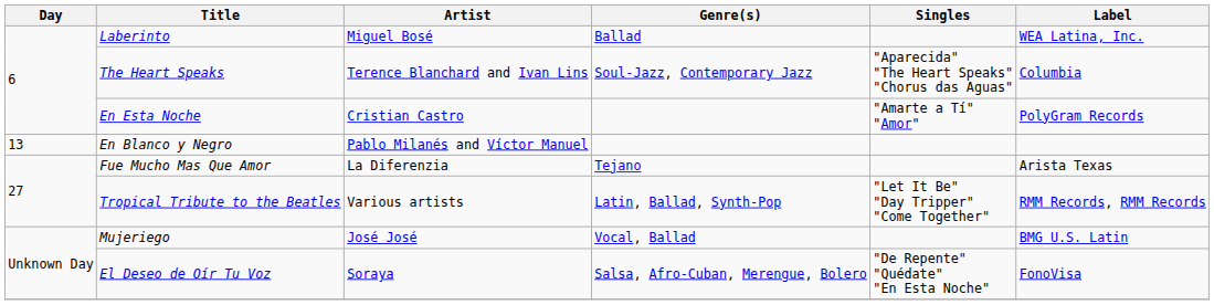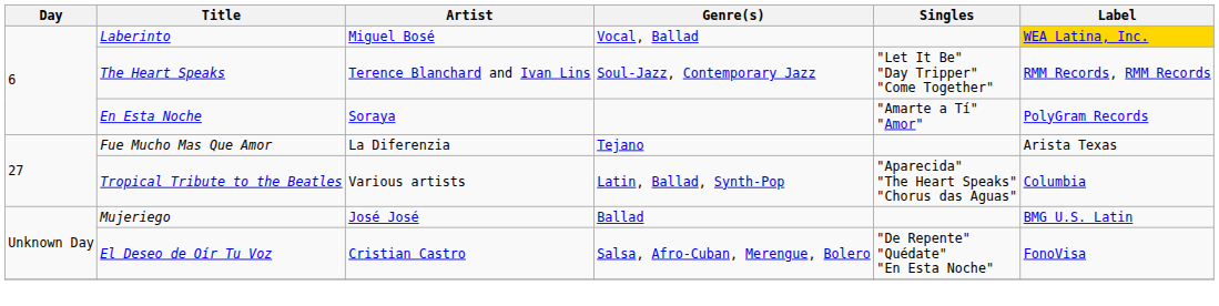 <table class="wikitable sortable" style="text-align: left;">
 <tr>
 <th>Day</th>
 <th>Title</th>
 <th>Artist</th>
 <th>Genre(s)</th>
 <th>Singles</th>
 <th>Label</th>
 </tr>
 <tr>
 <td rowspan="3">6</td>
 <td><em><a href='#'>Laberinto</a></em></td>
 <td><a href='#'>Miguel Bosé</a></td>
-<td><a href='#'>Ballad</a></td>
+<td><a href='#'>Vocal</a>, <a href='#'>Ballad</a></td>
 <td></td>
-<td><a href='#'>WEA Latina, Inc.</a></td>
+<td style="background: gold;"><a href='#'>WEA Latina, Inc.</a></td>
 </tr>
 <tr>
 <td><em><a href='#'>The Heart Speaks</a></em></td>
 <td><a href='#'>Terence Blanchard</a> and <a href='#'>Ivan Lins</a></td>
 <td><a href='#'>Soul-Jazz</a>, <a href='#'>Contemporary Jazz</a></td>
-<td>"Aparecida"<br>"The Heart Speaks"<br>"Chorus das Aguas"</td>
-<td><a href='#'>Columbia</a></td>
+<td>"Let It Be"<br>"Day Tripper"<br>"Come Together"</td>
+<td><a href='#'>RMM Records</a>, <a href='#'>RMM Records</a></td>
 </tr>
 <tr>
 <td><em><a href='#'>En Esta Noche</a></em></td>
-<td><a href='#'>Cristian Castro</a></td>
+<td><a href='#'>Soraya</a></td>
 <td></td>
 <td>"Amarte a Tí"<br>"<a href='#'>Amor</a>"</td>
 <td><a href='#'>PolyGram Records</a></td>
-</tr>
-<tr>
-<td>13</td>
-<td><em>En Blanco y Negro</em></td>
-<td><a href='#'>Pablo Milanés</a> and <a href='#'>Víctor Manuel</a></td>
-<td></td>
-<td></td>
-<td></td>
 </tr>
 <tr>
 <td rowspan="2">27</td>
 <td><em>Fue Mucho Mas Que Amor</em></td>
 <td>La Diferenzia</td>
 <td><a href='#'>Tejano</a></td>
 <td></td>
 <td>Arista Texas</td>
 </tr>
 <tr>
 <td><em><a href='#'>Tropical Tribute to the Beatles</a></em></td>
 <td>Various artists</td>
 <td><a href='#'>Latin</a>, <a href='#'>Ballad</a>, <a href='#'>Synth-Pop</a></td>
-<td>"Let It Be"<br>"Day Tripper"<br>"Come Together"</td>
-<td><a href='#'>RMM Records</a>, <a href='#'>RMM Records</a></td>
+<td>"Aparecida"<br>"The Heart Speaks"<br>"Chorus das Aguas"</td>
+<td><a href='#'>Columbia</a></td>
 </tr>
 <tr>
 <td rowspan="2">Unknown Day</td>
 <td><em>Mujeriego</em></td>
 <td><a href='#'>José José</a></td>
-<td><a href='#'>Vocal</a>, <a href='#'>Ballad</a></td>
+<td><a href='#'>Ballad</a></td>
 <td></td>
 <td><a href='#'>BMG U.S. Latin</a></td>
 </tr>
 <tr>
 <td><em><a href='#'>El Deseo de Oír Tu Voz</a></em></td>
-<td><a href='#'>Soraya</a></td>
+<td><a href='#'>Cristian Castro</a></td>
 <td><a href='#'>Salsa</a>, <a href='#'>Afro-Cuban</a>, <a href='#'>Merengue</a>, <a href='#'>Bolero</a></td>
 <td>"De Repente"<br>"Quédate"<br>"En Esta Noche"</td>
 <td><a href='#'>FonoVisa</a></td>
 </tr>
 <tr>
 </tr>
 </table>
